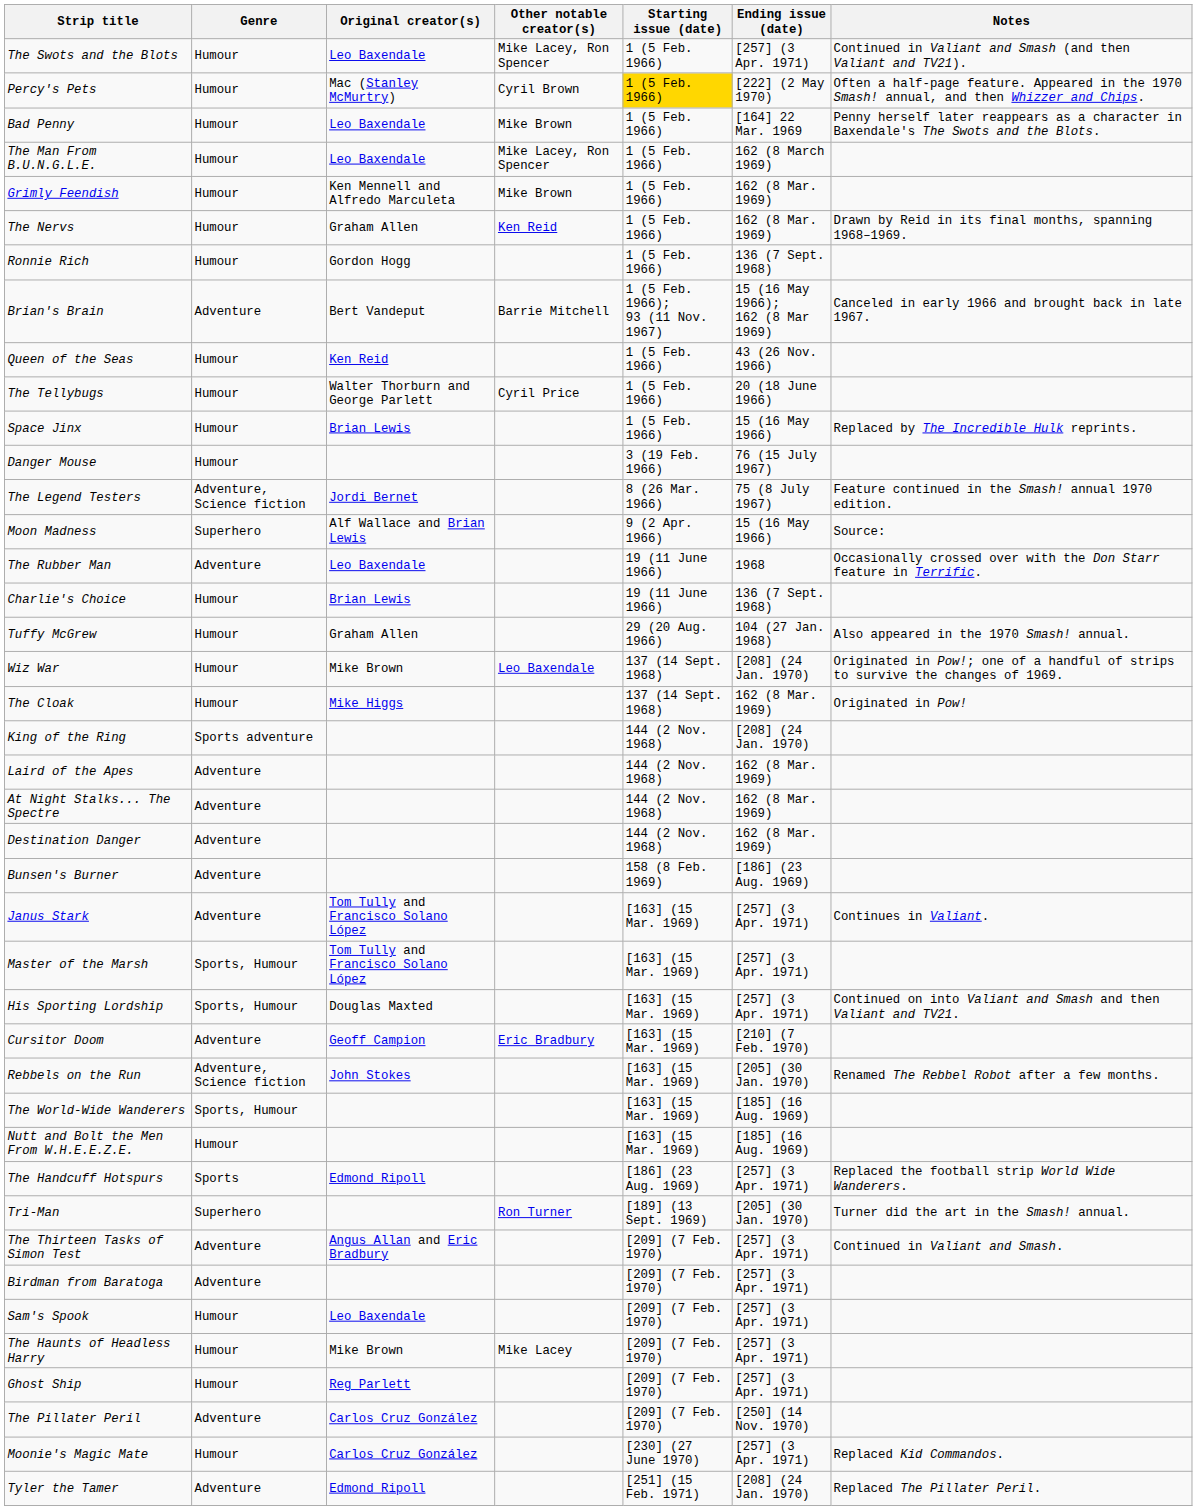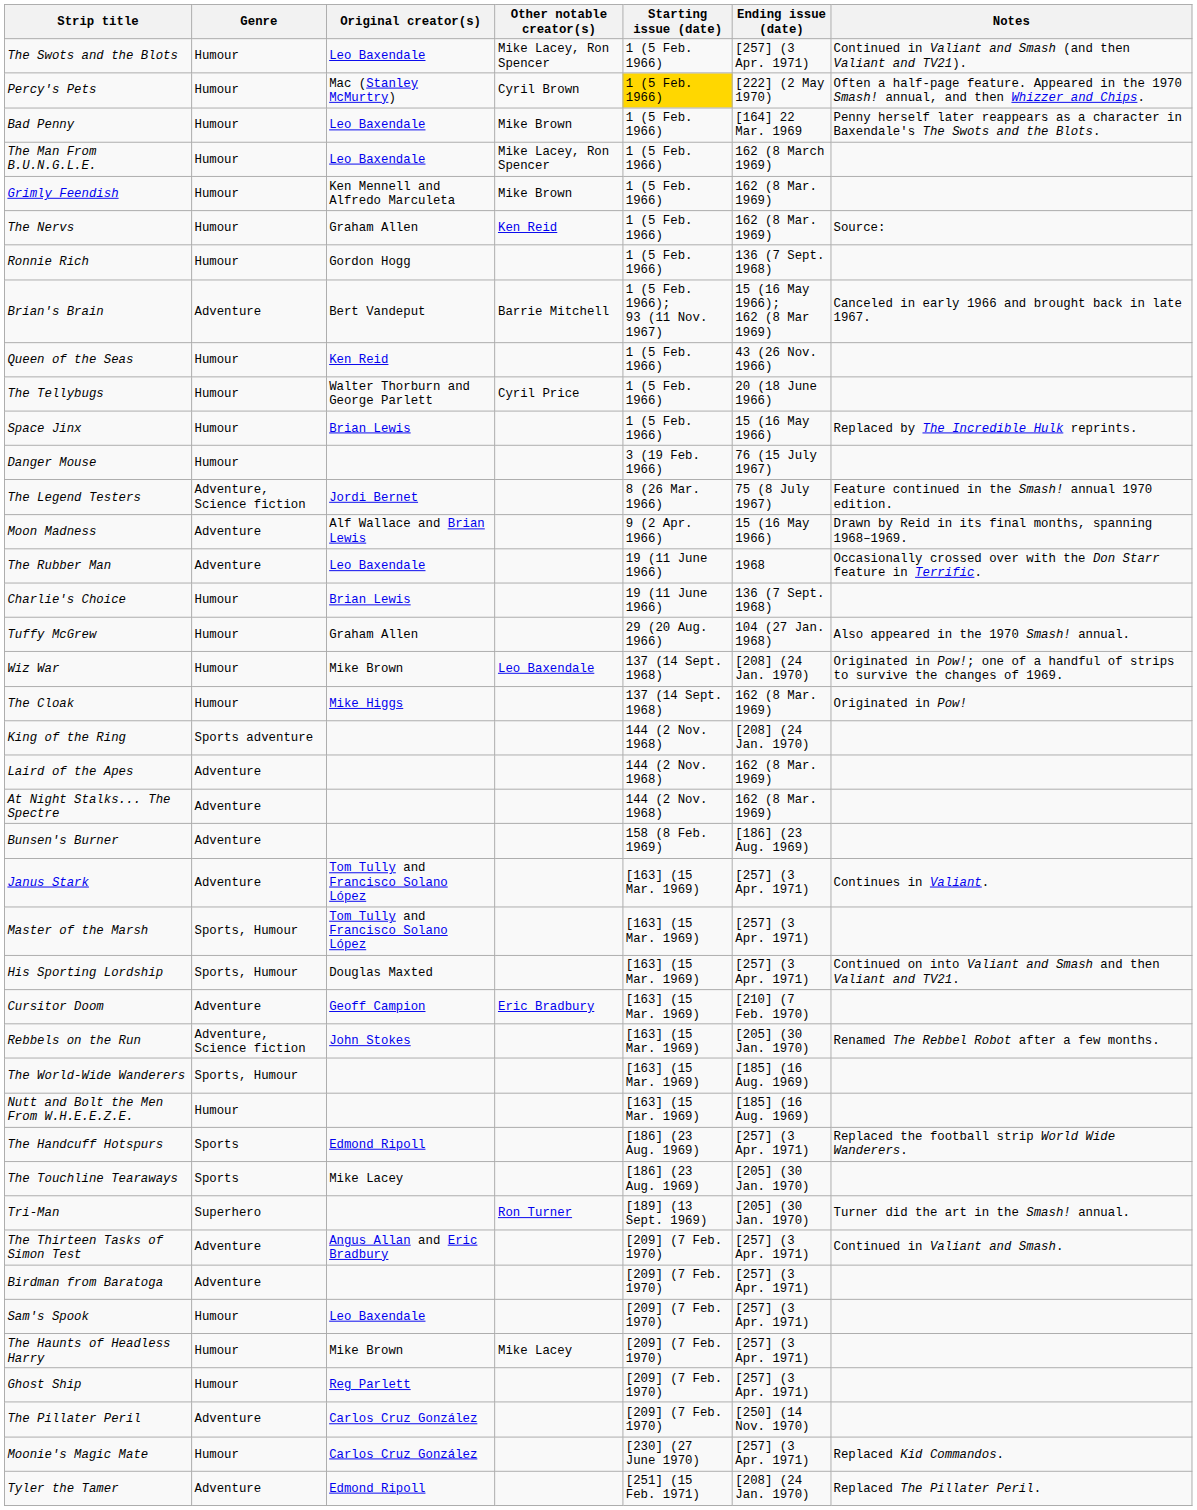 <table class="wikitable sortable">
 <tr>
 <th>Strip title</th>
 <th>Genre</th>
 <th>Original creator(s)</th>
 <th>Other notable creator(s)</th>
 <th>Starting issue (date)</th>
 <th>Ending issue (date)</th>
 <th>Notes</th>
 </tr>
 <tr>
 <td><em>The Swots and the Blots</em></td>
 <td>Humour</td>
 <td><a href='#'>Leo Baxendale</a></td>
 <td>Mike Lacey, Ron Spencer</td>
 <td>1 (5 Feb. 1966)</td>
 <td>[257] (3 Apr. 1971)</td>
 <td>Continued in <em>Valiant and Smash</em> (and then <em>Valiant and TV21</em>).</td>
 </tr>
 <tr>
 <td><em>Percy's Pets</em></td>
 <td>Humour</td>
 <td>Mac (<a href='#'>Stanley McMurtry</a>)</td>
 <td>Cyril Brown</td>
 <td style="background: gold;">1 (5 Feb. 1966)</td>
 <td>[222] (2 May 1970)</td>
 <td>Often a half-page feature. Appeared in the 1970 <em>Smash!</em> annual, and then <em><a href='#'>Whizzer and Chips</a></em>.</td>
 </tr>
 <tr>
 <td><em>Bad Penny</em></td>
 <td>Humour</td>
 <td><a href='#'>Leo Baxendale</a></td>
 <td>Mike Brown</td>
 <td>1 (5 Feb. 1966)</td>
 <td>[164] 22 Mar. 1969</td>
 <td>Penny herself later reappears as a character in Baxendale's <em>The Swots and the Blots</em>.</td>
 </tr>
 <tr>
 <td><em>The Man From B.U.N.G.L.E.</em></td>
 <td>Humour</td>
 <td><a href='#'>Leo Baxendale</a></td>
 <td>Mike Lacey, Ron Spencer</td>
 <td>1 (5 Feb. 1966)</td>
 <td>162 (8 March 1969)</td>
 <td></td>
 </tr>
 <tr>
 <td><em><a href='#'>Grimly Feendish</a></em></td>
 <td>Humour</td>
 <td>Ken Mennell and Alfredo Marculeta</td>
 <td>Mike Brown</td>
 <td>1 (5 Feb. 1966)</td>
 <td>162 (8 Mar. 1969)</td>
 <td></td>
 </tr>
 <tr>
 <td><em>The Nervs</em></td>
 <td>Humour</td>
 <td>Graham Allen</td>
 <td><a href='#'>Ken Reid</a></td>
 <td>1 (5 Feb. 1966)</td>
 <td>162 (8 Mar. 1969)</td>
-<td>Drawn by Reid in its final months, spanning 1968–1969.</td>
+<td>Source:</td>
 </tr>
 <tr>
 <td><em>Ronnie Rich</em></td>
 <td>Humour</td>
 <td>Gordon Hogg</td>
 <td></td>
 <td>1 (5 Feb. 1966)</td>
 <td>136 (7 Sept. 1968)</td>
 <td></td>
 </tr>
 <tr>
 <td><em>Brian's Brain</em></td>
 <td>Adventure</td>
 <td>Bert Vandeput</td>
 <td>Barrie Mitchell</td>
 <td>1 (5 Feb. 1966);<br>93 (11 Nov. 1967)</td>
 <td>15 (16 May 1966);<br>162 (8 Mar 1969)</td>
 <td>Canceled in early 1966 and brought back in late 1967.</td>
 </tr>
 <tr>
 <td><em>Queen of the Seas</em></td>
 <td>Humour</td>
 <td><a href='#'>Ken Reid</a></td>
 <td></td>
 <td>1 (5 Feb. 1966)</td>
 <td>43 (26 Nov. 1966)</td>
 <td></td>
 </tr>
 <tr>
 <td><em>The Tellybugs</em></td>
 <td>Humour</td>
 <td>Walter Thorburn and George Parlett</td>
 <td>Cyril Price</td>
 <td>1 (5 Feb. 1966)</td>
 <td>20 (18 June 1966)</td>
 <td></td>
 </tr>
 <tr>
 <td><em>Space Jinx</em></td>
 <td>Humour</td>
 <td><a href='#'>Brian Lewis</a></td>
 <td></td>
 <td>1 (5 Feb. 1966)</td>
 <td>15 (16 May 1966)</td>
 <td>Replaced by <em><a href='#'>The Incredible Hulk</a></em> reprints.</td>
 </tr>
 <tr>
 <td><em>Danger Mouse</em></td>
 <td>Humour</td>
 <td></td>
 <td></td>
 <td>3 (19 Feb. 1966)</td>
 <td> 76 (15 July 1967)</td>
 <td></td>
 </tr>
 <tr>
 <td><em>The Legend Testers</em></td>
 <td>Adventure, Science fiction</td>
 <td><a href='#'>Jordi Bernet</a></td>
 <td></td>
 <td>8 (26 Mar. 1966)</td>
 <td> 75 (8 July 1967)</td>
 <td>Feature continued in the <em>Smash!</em> annual 1970 edition.</td>
 </tr>
 <tr>
 <td><em>Moon Madness</em></td>
-<td>Superhero</td>
+<td>Adventure</td>
 <td>Alf Wallace and <a href='#'>Brian Lewis</a></td>
 <td></td>
 <td>9 (2 Apr. 1966)</td>
 <td>15 (16 May 1966)</td>
-<td>Source:</td>
+<td>Drawn by Reid in its final months, spanning 1968–1969.</td>
 </tr>
 <tr>
 <td><em>The Rubber Man</em></td>
 <td>Adventure</td>
 <td><a href='#'>Leo Baxendale</a></td>
 <td></td>
 <td> 19 (11 June 1966)</td>
 <td> 1968</td>
 <td>Occasionally crossed over with the <em>Don Starr</em> feature in <em><a href='#'>Terrific</a></em>.</td>
 </tr>
 <tr>
 <td><em>Charlie's Choice</em></td>
 <td>Humour</td>
 <td><a href='#'>Brian Lewis</a></td>
 <td></td>
 <td>19 (11 June 1966)</td>
 <td>136 (7 Sept. 1968)</td>
 <td></td>
 </tr>
 <tr>
 <td><em>Tuffy McGrew</em></td>
 <td>Humour</td>
 <td>Graham Allen</td>
 <td></td>
 <td> 29 (20 Aug. 1966)</td>
 <td> 104 (27 Jan. 1968)</td>
 <td>Also appeared in the 1970 <em>Smash!</em> annual.</td>
 </tr>
 <tr>
 <td><em>Wiz War</em></td>
 <td>Humour</td>
 <td>Mike Brown</td>
 <td><a href='#'>Leo Baxendale</a></td>
 <td>137 (14 Sept. 1968)</td>
 <td>[208] (24 Jan. 1970)</td>
 <td>Originated in <em>Pow!</em>; one of a handful of strips to survive the changes of 1969.</td>
 </tr>
 <tr>
 <td><em>The Cloak</em></td>
 <td>Humour</td>
 <td><a href='#'>Mike Higgs</a></td>
 <td></td>
 <td>137 (14 Sept. 1968)</td>
 <td>162 (8 Mar. 1969)</td>
 <td>Originated in <em>Pow!</em></td>
 </tr>
 <tr>
 <td><em>King of the Ring</em></td>
 <td>Sports adventure</td>
 <td></td>
 <td></td>
 <td>144 (2 Nov. 1968)</td>
 <td>[208] (24 Jan. 1970)</td>
 <td></td>
 </tr>
 <tr>
 <td><em>Laird of the Apes</em></td>
 <td>Adventure</td>
 <td></td>
 <td></td>
 <td>144 (2 Nov. 1968)</td>
 <td> 162 (8 Mar. 1969)</td>
 <td></td>
 </tr>
 <tr>
 <td><em>At Night Stalks... The Spectre</em></td>
 <td>Adventure</td>
 <td></td>
 <td></td>
 <td>144 (2 Nov. 1968)</td>
 <td>162 (8 Mar. 1969)</td>
-<td></td>
-</tr>
-<tr>
-<td><em>Destination Danger</em></td>
-<td>Adventure</td>
-<td></td>
-<td></td>
-<td>144 (2 Nov. 1968)</td>
-<td> 162 (8 Mar. 1969)</td>
 <td></td>
 </tr>
 <tr>
 <td><em>Bunsen's Burner</em></td>
 <td>Adventure</td>
 <td></td>
 <td></td>
 <td>158 (8 Feb. 1969)</td>
 <td> [186] (23 Aug. 1969)</td>
 <td></td>
 </tr>
 <tr>
 <td><em><a href='#'>Janus Stark</a></em></td>
 <td>Adventure</td>
 <td><a href='#'>Tom Tully</a> and <a href='#'>Francisco Solano López</a></td>
 <td></td>
 <td>[163] (15 Mar. 1969)</td>
 <td>[257] (3 Apr. 1971)</td>
 <td>Continues in <em><a href='#'>Valiant</a></em>.</td>
 </tr>
 <tr>
 <td><em>Master of the Marsh</em></td>
 <td>Sports, Humour</td>
 <td><a href='#'>Tom Tully</a> and <a href='#'>Francisco Solano López</a></td>
 <td></td>
 <td>[163] (15 Mar. 1969)</td>
 <td>[257] (3 Apr. 1971)</td>
 <td></td>
 </tr>
 <tr>
 <td><em>His Sporting Lordship</em></td>
 <td>Sports, Humour</td>
 <td>Douglas Maxted</td>
 <td></td>
 <td>[163] (15 Mar. 1969)</td>
 <td>[257] (3 Apr. 1971)</td>
 <td>Continued on into <em>Valiant and Smash</em> and then <em>Valiant and TV21</em>.</td>
 </tr>
 <tr>
 <td><em>Cursitor Doom</em></td>
 <td>Adventure</td>
 <td><a href='#'>Geoff Campion</a></td>
 <td><a href='#'>Eric Bradbury</a></td>
 <td>[163] (15 Mar. 1969)</td>
 <td>[210] (7 Feb. 1970)</td>
 <td></td>
 </tr>
 <tr>
 <td><em>Rebbels on the Run</em></td>
 <td>Adventure, Science fiction</td>
 <td><a href='#'>John Stokes</a></td>
 <td></td>
 <td>[163] (15 Mar. 1969)</td>
 <td>[205] (30 Jan. 1970)</td>
 <td>Renamed <em>The Rebbel Robot</em> after a few months.</td>
 </tr>
 <tr>
 <td><em>The World-Wide Wanderers</em></td>
 <td>Sports, Humour</td>
 <td></td>
 <td></td>
 <td>[163] (15 Mar. 1969)</td>
 <td>[185] (16 Aug. 1969)</td>
 <td></td>
 </tr>
 <tr>
 <td><em>Nutt and Bolt the Men From W.H.E.E.Z.E.</em></td>
 <td>Humour</td>
 <td></td>
 <td></td>
 <td>[163] (15 Mar. 1969)</td>
 <td>[185] (16 Aug. 1969)</td>
 <td></td>
 </tr>
 <tr>
 <td><em>The Handcuff Hotspurs</em></td>
 <td>Sports</td>
 <td><a href='#'>Edmond Ripoll</a></td>
 <td></td>
 <td>[186] (23 Aug. 1969)</td>
 <td>[257] (3 Apr. 1971)</td>
 <td>Replaced the football strip <em>World Wide Wanderers</em>.</td>
 </tr>
 <tr>
+<td><em>The Touchline Tearaways</em></td>
+<td>Sports</td>
+<td>Mike Lacey</td>
+<td></td>
+<td>[186] (23 Aug. 1969)</td>
+<td>[205] (30 Jan. 1970)</td>
+<td></td>
+</tr>
+<tr>
 <td><em>Tri-Man</em></td>
 <td>Superhero</td>
 <td></td>
 <td><a href='#'>Ron Turner</a></td>
 <td>[189] (13 Sept. 1969)</td>
 <td>[205] (30 Jan. 1970)</td>
 <td>Turner did the art in the <em>Smash!</em> annual.</td>
 </tr>
 <tr>
 <td><em>The Thirteen Tasks of Simon Test</em></td>
 <td>Adventure</td>
 <td><a href='#'>Angus Allan</a> and <a href='#'>Eric Bradbury</a></td>
 <td></td>
 <td>[209] (7 Feb. 1970)</td>
 <td>[257] (3 Apr. 1971)</td>
 <td>Continued in <em>Valiant and Smash</em>.</td>
 </tr>
 <tr>
 <td><em>Birdman from Baratoga</em></td>
 <td>Adventure</td>
 <td></td>
 <td></td>
 <td>[209] (7 Feb. 1970)</td>
 <td>[257] (3 Apr. 1971)</td>
 <td></td>
 </tr>
 <tr>
 <td><em>Sam's Spook</em></td>
 <td>Humour</td>
 <td><a href='#'>Leo Baxendale</a></td>
 <td></td>
 <td>[209] (7 Feb. 1970)</td>
 <td>[257] (3 Apr. 1971)</td>
 <td></td>
 </tr>
 <tr>
 <td><em>The Haunts of Headless Harry</em></td>
 <td>Humour</td>
 <td>Mike Brown</td>
 <td>Mike Lacey</td>
 <td>[209] (7 Feb. 1970)</td>
 <td>[257] (3 Apr. 1971)</td>
 <td></td>
 </tr>
 <tr>
 <td><em>Ghost Ship</em></td>
 <td>Humour</td>
 <td><a href='#'>Reg Parlett</a></td>
 <td></td>
 <td>[209] (7 Feb. 1970)</td>
 <td>[257] (3 Apr. 1971)</td>
 <td></td>
 </tr>
 <tr>
 <td><em>The Pillater Peril</em></td>
 <td>Adventure</td>
 <td><a href='#'>Carlos Cruz González</a></td>
 <td></td>
 <td>[209] (7 Feb. 1970)</td>
 <td>[250] (14 Nov. 1970)</td>
 <td></td>
 </tr>
 <tr>
 <td><em>Moonie's Magic Mate</em></td>
 <td>Humour</td>
 <td><a href='#'>Carlos Cruz González</a></td>
 <td></td>
 <td>[230] (27 June 1970)</td>
 <td>[257] (3 Apr. 1971)</td>
 <td>Replaced <em>Kid Commandos</em>.</td>
 </tr>
 <tr>
 <td><em>Tyler the Tamer</em></td>
 <td>Adventure</td>
 <td><a href='#'>Edmond Ripoll</a></td>
 <td></td>
 <td>[251] (15 Feb. 1971)</td>
 <td>[208] (24 Jan. 1970)</td>
 <td>Replaced <em>The Pillater Peril</em>.</td>
 </tr>
 </table>
